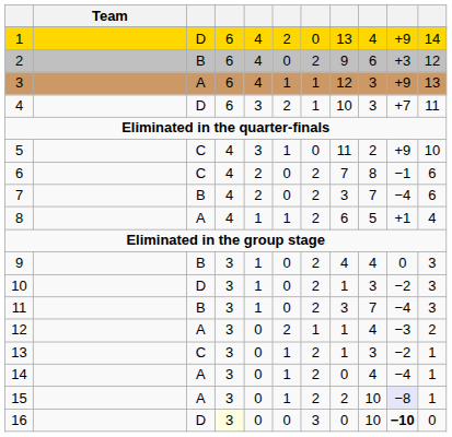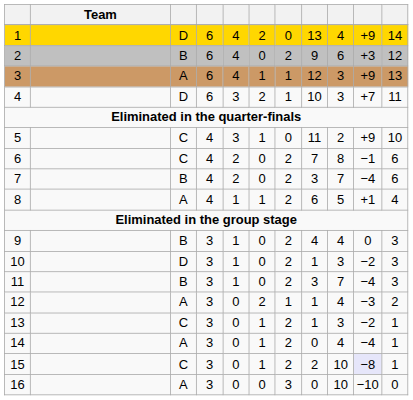 <table class="wikitable" style="text-align:center">
 <tr>
 <th width="25"></th>
 <th width="165">Team</th>
 <th width="25"></th>
 <th width="25"></th>
 <th width="25"></th>
 <th width="25"></th>
 <th width="25"></th>
 <th width="25"></th>
 <th width="25"></th>
 <th width="25"></th>
 <th width="25"></th>
 </tr>
 <tr>
 </tr>
 <tr style="background:gold">
 <td>1</td>
 <td style="text-align:left"></td>
 <td>D</td>
 <td>6</td>
 <td>4</td>
 <td>2</td>
 <td>0</td>
 <td>13</td>
 <td>4</td>
 <td>+9</td>
 <td>14</td>
 </tr>
 <tr style="background:silver">
 <td>2</td>
 <td style="text-align:left"></td>
 <td>B</td>
 <td>6</td>
 <td>4</td>
 <td>0</td>
 <td>2</td>
 <td>9</td>
 <td>6</td>
 <td>+3</td>
 <td>12</td>
 </tr>
 <tr style="background:#c96">
 <td>3</td>
 <td style="text-align:left"></td>
 <td>A</td>
 <td>6</td>
 <td>4</td>
 <td>1</td>
 <td>1</td>
 <td>12</td>
 <td>3</td>
 <td>+9</td>
 <td>13</td>
 </tr>
 <tr>
 <td>4</td>
 <td style="text-align:left"></td>
 <td>D</td>
 <td>6</td>
 <td>3</td>
 <td>2</td>
 <td>1</td>
 <td>10</td>
 <td>3</td>
 <td>+7</td>
 <td>11</td>
 </tr>
 <tr>
 <td colspan="11"><strong>Eliminated in the quarter-finals</strong></td>
 </tr>
 <tr>
 <td>5</td>
 <td style="text-align:left"></td>
 <td>C</td>
 <td>4</td>
 <td>3</td>
 <td>1</td>
 <td>0</td>
 <td>11</td>
 <td>2</td>
 <td>+9</td>
 <td>10</td>
 </tr>
 <tr>
 <td>6</td>
 <td style="text-align:left"></td>
 <td>C</td>
 <td>4</td>
 <td>2</td>
 <td>0</td>
 <td>2</td>
 <td>7</td>
 <td>8</td>
 <td>−1</td>
 <td>6</td>
 </tr>
 <tr>
 <td>7</td>
 <td style="text-align:left"></td>
 <td>B</td>
 <td>4</td>
 <td>2</td>
 <td>0</td>
 <td>2</td>
 <td>3</td>
 <td>7</td>
 <td>−4</td>
 <td>6</td>
 </tr>
 <tr>
 <td>8</td>
 <td style="text-align:left"></td>
 <td>A</td>
 <td>4</td>
 <td>1</td>
 <td>1</td>
 <td>2</td>
 <td>6</td>
 <td>5</td>
 <td>+1</td>
 <td>4</td>
 </tr>
 <tr>
 <td colspan="11"><strong>Eliminated in the group stage</strong></td>
 </tr>
 <tr>
 <td>9</td>
 <td style="text-align:left"></td>
 <td>B</td>
 <td>3</td>
 <td>1</td>
 <td>0</td>
 <td>2</td>
 <td>4</td>
 <td>4</td>
 <td>0</td>
 <td>3</td>
 </tr>
 <tr>
 <td>10</td>
 <td style="text-align:left"></td>
 <td>D</td>
 <td>3</td>
 <td>1</td>
 <td>0</td>
 <td>2</td>
 <td>1</td>
 <td>3</td>
 <td>−2</td>
 <td>3</td>
 </tr>
 <tr>
 <td>11</td>
 <td style="text-align:left"></td>
 <td>B</td>
 <td>3</td>
 <td>1</td>
 <td>0</td>
 <td>2</td>
 <td>3</td>
 <td>7</td>
 <td>−4</td>
 <td>3</td>
 </tr>
 <tr>
 <td>12</td>
 <td style="text-align:left"></td>
 <td>A</td>
 <td>3</td>
 <td>0</td>
 <td>2</td>
 <td>1</td>
 <td>1</td>
 <td>4</td>
 <td>−3</td>
 <td>2</td>
 </tr>
 <tr>
 <td>13</td>
 <td style="text-align:left"></td>
 <td>C</td>
 <td>3</td>
 <td>0</td>
 <td>1</td>
 <td>2</td>
 <td>1</td>
 <td>3</td>
 <td>−2</td>
 <td>1</td>
 </tr>
 <tr>
 <td>14</td>
 <td style="text-align:left"></td>
 <td>A</td>
 <td>3</td>
 <td>0</td>
 <td>1</td>
 <td>2</td>
 <td>0</td>
 <td>4</td>
 <td>−4</td>
 <td>1</td>
 </tr>
 <tr>
 <td>15</td>
 <td style="text-align:left"></td>
-<td>A</td>
+<td>C</td>
 <td>3</td>
 <td>0</td>
 <td>1</td>
 <td>2</td>
 <td>2</td>
 <td>10</td>
 <td style="background: lavender;">−8</td>
 <td>1</td>
 </tr>
 <tr>
 <td>16</td>
 <td style="text-align:left"></td>
-<td>D</td>
-<td style="background: lightyellow;">3</td>
+<td>A</td>
+<td>3</td>
 <td>0</td>
 <td>0</td>
 <td>3</td>
 <td>0</td>
 <td>10</td>
-<td><strong>−10</strong></td>
+<td>−10</td>
 <td>0</td>
 </tr>
 </table>
